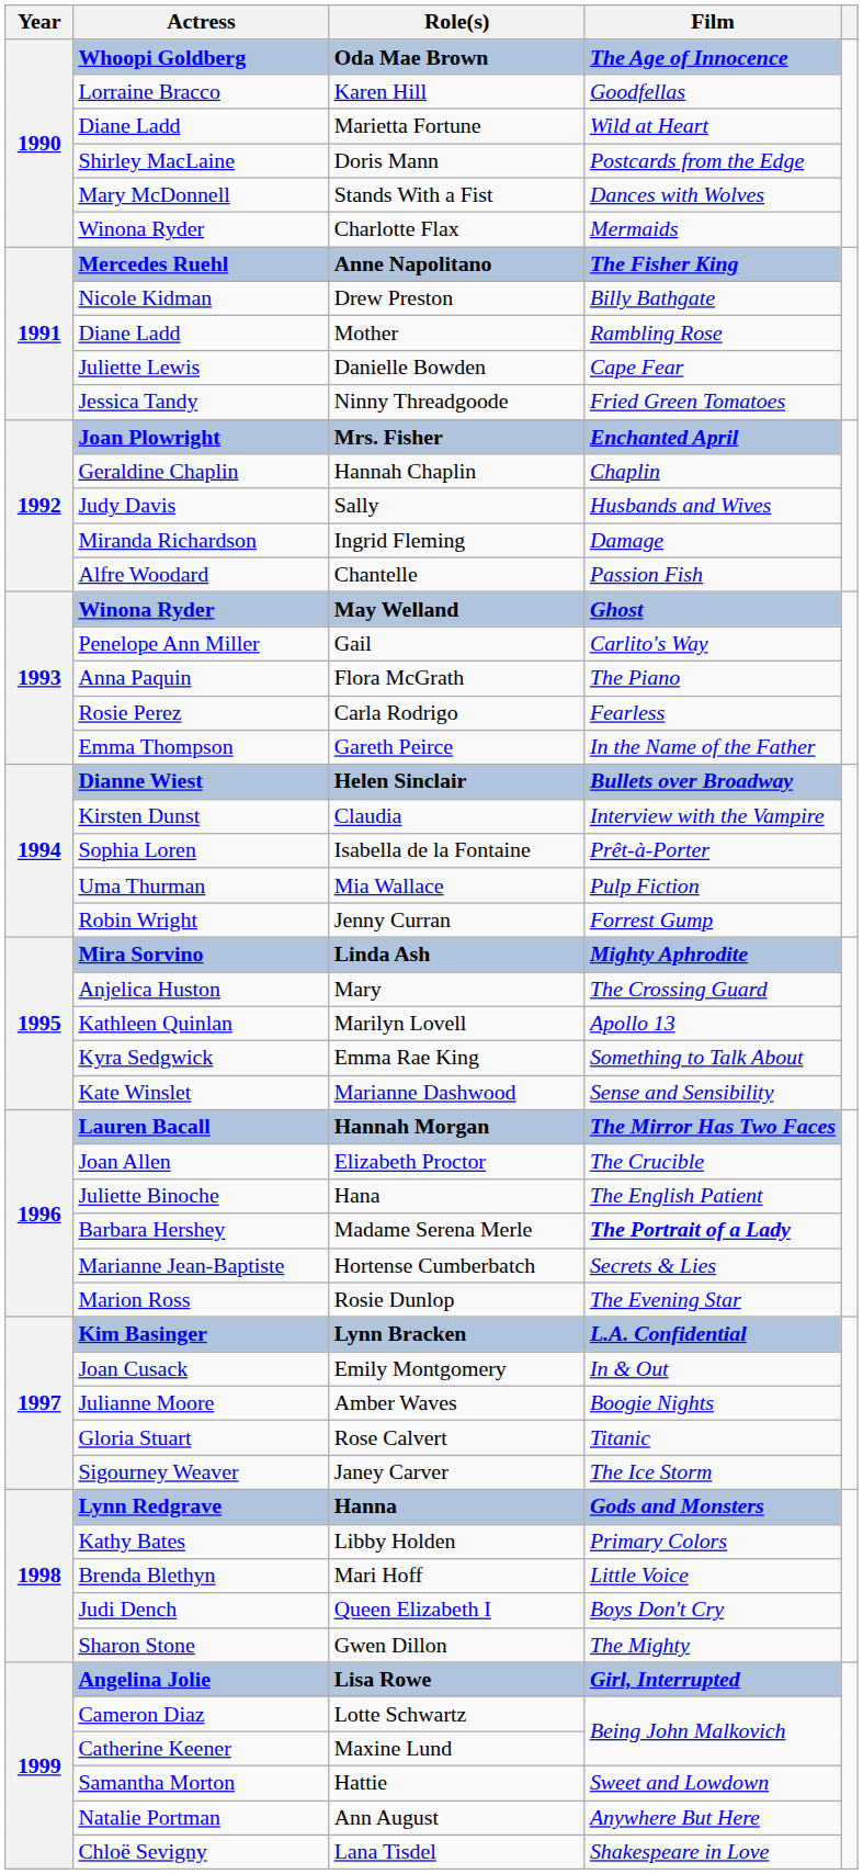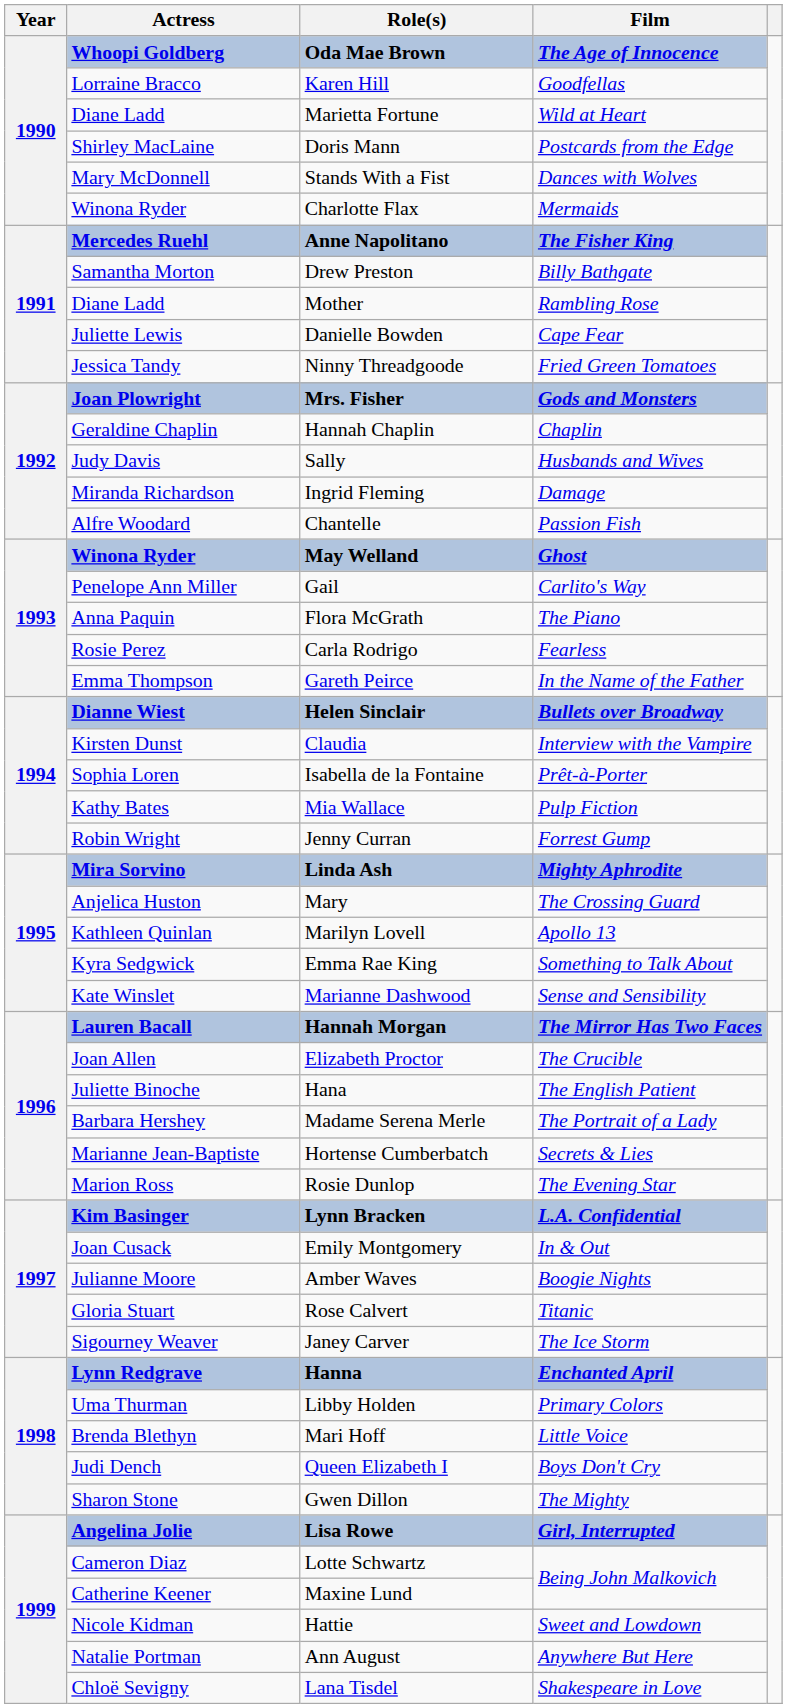 <table class="wikitable sortable">
 <tr>
 <th scope="col" style="width:8%;">Year</th>
 <th scope="col" style="width:30%;">Actress</th>
 <th scope="col" style="width:30%;">Role(s)</th>
 <th scope="col" style="width:30%;">Film</th>
 <th scope="col" style="width:2%;" class="unsortable"></th>
 </tr>
 <tr>
 <th rowspan="6" style="text-align:center;"><a href='#'>1990</a></th>
 <td style="background:#B0C4DE;"><strong><a href='#'>Whoopi Goldberg</a> </strong></td>
 <td style="background:#B0C4DE;"><strong>Oda Mae Brown</strong></td>
 <td style="background:#B0C4DE;"><strong><em><a href='#'>The Age of Innocence</a></em></strong></td>
 <td rowspan=6></td>
 </tr>
 <tr>
 <td><a href='#'>Lorraine Bracco</a></td>
 <td><a href='#'>Karen Hill</a></td>
 <td><em><a href='#'>Goodfellas</a></em></td>
 </tr>
 <tr>
 <td><a href='#'>Diane Ladd</a></td>
 <td>Marietta Fortune</td>
 <td><em><a href='#'>Wild at Heart</a></em></td>
 </tr>
 <tr>
 <td><a href='#'>Shirley MacLaine</a></td>
 <td>Doris Mann</td>
 <td><em><a href='#'>Postcards from the Edge</a></em></td>
 </tr>
 <tr>
 <td><a href='#'>Mary McDonnell</a></td>
 <td>Stands With a Fist</td>
 <td><em><a href='#'>Dances with Wolves</a></em></td>
 </tr>
 <tr>
 <td><a href='#'>Winona Ryder</a></td>
 <td>Charlotte Flax</td>
 <td><em><a href='#'>Mermaids</a></em></td>
 </tr>
 <tr>
 <th rowspan="5" style="text-align:center;"><a href='#'>1991</a></th>
 <td style="background:#B0C4DE;"><strong><a href='#'>Mercedes Ruehl</a> </strong></td>
 <td style="background:#B0C4DE;"><strong>Anne Napolitano</strong></td>
 <td style="background:#B0C4DE;"><strong><em><a href='#'>The Fisher King</a></em></strong></td>
 <td rowspan=5></td>
 </tr>
 <tr>
-<td><a href='#'>Nicole Kidman</a></td>
+<td><a href='#'>Samantha Morton</a></td>
 <td>Drew Preston</td>
 <td><em><a href='#'>Billy Bathgate</a></em></td>
 </tr>
 <tr>
 <td><a href='#'>Diane Ladd</a></td>
 <td>Mother</td>
 <td><em><a href='#'>Rambling Rose</a></em></td>
 </tr>
 <tr>
 <td><a href='#'>Juliette Lewis</a></td>
 <td>Danielle Bowden</td>
 <td><em><a href='#'>Cape Fear</a></em></td>
 </tr>
 <tr>
 <td><a href='#'>Jessica Tandy</a></td>
 <td>Ninny Threadgoode</td>
 <td><em><a href='#'>Fried Green Tomatoes</a></em></td>
 </tr>
 <tr>
 <th rowspan="5" style="text-align:center;"><a href='#'>1992</a></th>
 <td style="background:#B0C4DE;"><strong><a href='#'>Joan Plowright</a> </strong></td>
 <td style="background:#B0C4DE;"><strong>Mrs. Fisher</strong></td>
-<td style="background:#B0C4DE;"><strong><em><a href='#'>Enchanted April</a></em></strong></td>
+<td style="background:#B0C4DE;"><strong><em><a href='#'>Gods and Monsters</a></em></strong></td>
 <td rowspan=5></td>
 </tr>
 <tr>
 <td><a href='#'>Geraldine Chaplin</a></td>
 <td>Hannah Chaplin</td>
 <td><em><a href='#'>Chaplin</a></em></td>
 </tr>
 <tr>
 <td><a href='#'>Judy Davis</a></td>
 <td>Sally</td>
 <td><em><a href='#'>Husbands and Wives</a></em></td>
 </tr>
 <tr>
 <td><a href='#'>Miranda Richardson</a></td>
 <td>Ingrid Fleming</td>
 <td><em><a href='#'>Damage</a></em></td>
 </tr>
 <tr>
 <td><a href='#'>Alfre Woodard</a></td>
 <td>Chantelle</td>
 <td><em><a href='#'>Passion Fish</a></em></td>
 </tr>
 <tr>
 <th rowspan="5" style="text-align:center;"><a href='#'>1993</a></th>
 <td style="background:#B0C4DE;"><strong><a href='#'>Winona Ryder</a> </strong></td>
 <td style="background:#B0C4DE;"><strong>May Welland</strong></td>
 <td style="background:#B0C4DE;"><strong><em><a href='#'>Ghost</a></em></strong></td>
 <td rowspan=5></td>
 </tr>
 <tr>
 <td><a href='#'>Penelope Ann Miller</a></td>
 <td>Gail</td>
 <td><em><a href='#'>Carlito's Way</a></em></td>
 </tr>
 <tr>
 <td><a href='#'>Anna Paquin</a></td>
 <td>Flora McGrath</td>
 <td><em><a href='#'>The Piano</a></em></td>
 </tr>
 <tr>
 <td><a href='#'>Rosie Perez</a></td>
 <td>Carla Rodrigo</td>
 <td><em><a href='#'>Fearless</a></em></td>
 </tr>
 <tr>
 <td><a href='#'>Emma Thompson</a></td>
 <td><a href='#'>Gareth Peirce</a></td>
 <td><em><a href='#'>In the Name of the Father</a></em></td>
 </tr>
 <tr>
 <th rowspan="5" style="text-align:center;"><a href='#'>1994</a></th>
 <td style="background:#B0C4DE;"><strong><a href='#'>Dianne Wiest</a> </strong></td>
 <td style="background:#B0C4DE;"><strong>Helen Sinclair</strong></td>
 <td style="background:#B0C4DE;"><strong><em><a href='#'>Bullets over Broadway</a></em></strong></td>
 <td rowspan=5></td>
 </tr>
 <tr>
 <td><a href='#'>Kirsten Dunst</a></td>
 <td><a href='#'>Claudia</a></td>
 <td><em><a href='#'>Interview with the Vampire</a></em></td>
 </tr>
 <tr>
 <td><a href='#'>Sophia Loren</a></td>
 <td>Isabella de la Fontaine</td>
 <td><em><a href='#'>Prêt-à-Porter</a></em></td>
 </tr>
 <tr>
-<td><a href='#'>Uma Thurman</a></td>
+<td><a href='#'>Kathy Bates</a></td>
 <td><a href='#'>Mia Wallace</a></td>
 <td><em><a href='#'>Pulp Fiction</a></em></td>
 </tr>
 <tr>
 <td><a href='#'>Robin Wright</a></td>
 <td>Jenny Curran</td>
 <td><em><a href='#'>Forrest Gump</a></em></td>
 </tr>
 <tr>
 <th rowspan="5" style="text-align:center;"><a href='#'>1995</a></th>
 <td style="background:#B0C4DE;"><strong><a href='#'>Mira Sorvino</a> </strong></td>
 <td style="background:#B0C4DE;"><strong>Linda Ash</strong></td>
 <td style="background:#B0C4DE;"><strong><em><a href='#'>Mighty Aphrodite</a></em></strong></td>
 <td rowspan=5></td>
 </tr>
 <tr>
 <td><a href='#'>Anjelica Huston</a></td>
 <td>Mary</td>
 <td><em><a href='#'>The Crossing Guard</a></em></td>
 </tr>
 <tr>
 <td><a href='#'>Kathleen Quinlan</a></td>
 <td>Marilyn Lovell</td>
 <td><em><a href='#'>Apollo 13</a></em></td>
 </tr>
 <tr>
 <td><a href='#'>Kyra Sedgwick</a></td>
 <td>Emma Rae King</td>
 <td><em><a href='#'>Something to Talk About</a></em></td>
 </tr>
 <tr>
 <td><a href='#'>Kate Winslet</a></td>
 <td><a href='#'>Marianne Dashwood</a></td>
 <td><em><a href='#'>Sense and Sensibility</a></em></td>
 </tr>
 <tr>
 <th rowspan="6" style="text-align:center;"><a href='#'>1996</a></th>
 <td style="background:#B0C4DE;"><strong><a href='#'>Lauren Bacall</a> </strong></td>
 <td style="background:#B0C4DE;"><strong>Hannah Morgan</strong></td>
 <td style="background:#B0C4DE;"><strong><em><a href='#'>The Mirror Has Two Faces</a></em></strong></td>
 <td rowspan=6></td>
 </tr>
 <tr>
 <td><a href='#'>Joan Allen</a></td>
 <td><a href='#'>Elizabeth Proctor</a></td>
 <td><em><a href='#'>The Crucible</a></em></td>
 </tr>
 <tr>
 <td><a href='#'>Juliette Binoche</a></td>
 <td>Hana</td>
 <td><em><a href='#'>The English Patient</a></em></td>
 </tr>
 <tr>
 <td><a href='#'>Barbara Hershey</a></td>
 <td>Madame Serena Merle</td>
-<td><strong><em><a href='#'>The Portrait of a Lady</a></em></strong></td>
+<td><em><a href='#'>The Portrait of a Lady</a></em></td>
 </tr>
 <tr>
 <td><a href='#'>Marianne Jean-Baptiste</a></td>
 <td>Hortense Cumberbatch</td>
 <td><em><a href='#'>Secrets & Lies</a></em></td>
 </tr>
 <tr>
 <td><a href='#'>Marion Ross</a></td>
 <td>Rosie Dunlop</td>
 <td><em><a href='#'>The Evening Star</a></em></td>
 </tr>
 <tr>
 <th rowspan="5" style="text-align:center;"><a href='#'>1997</a></th>
 <td style="background:#B0C4DE;"><strong><a href='#'>Kim Basinger</a> </strong></td>
 <td style="background:#B0C4DE;"><strong>Lynn Bracken</strong></td>
 <td style="background:#B0C4DE;"><strong><em><a href='#'>L.A. Confidential</a></em></strong></td>
 <td rowspan=5></td>
 </tr>
 <tr>
 <td><a href='#'>Joan Cusack</a></td>
 <td>Emily Montgomery</td>
 <td><em><a href='#'>In & Out</a></em></td>
 </tr>
 <tr>
 <td><a href='#'>Julianne Moore</a></td>
 <td>Amber Waves</td>
 <td><em><a href='#'>Boogie Nights</a></em></td>
 </tr>
 <tr>
 <td><a href='#'>Gloria Stuart</a></td>
 <td>Rose Calvert</td>
 <td><em><a href='#'>Titanic</a></em></td>
 </tr>
 <tr>
 <td><a href='#'>Sigourney Weaver</a></td>
 <td>Janey Carver</td>
 <td><em><a href='#'>The Ice Storm</a></em></td>
 </tr>
 <tr>
 <th rowspan="5" style="text-align:center;"><a href='#'>1998</a></th>
 <td style="background:#B0C4DE;"><strong><a href='#'>Lynn Redgrave</a> </strong></td>
 <td style="background:#B0C4DE;"><strong>Hanna</strong></td>
-<td style="background:#B0C4DE;"><strong><em><a href='#'>Gods and Monsters</a></em></strong></td>
+<td style="background:#B0C4DE;"><strong><em><a href='#'>Enchanted April</a></em></strong></td>
 <td rowspan=5></td>
 </tr>
 <tr>
-<td><a href='#'>Kathy Bates</a></td>
+<td><a href='#'>Uma Thurman</a></td>
 <td>Libby Holden</td>
 <td><em><a href='#'>Primary Colors</a></em></td>
 </tr>
 <tr>
 <td><a href='#'>Brenda Blethyn</a></td>
 <td>Mari Hoff</td>
 <td><em><a href='#'>Little Voice</a></em></td>
 </tr>
 <tr>
 <td><a href='#'>Judi Dench</a></td>
 <td><a href='#'>Queen Elizabeth I</a></td>
 <td><em><a href='#'>Boys Don't Cry</a></em></td>
 </tr>
 <tr>
 <td><a href='#'>Sharon Stone</a></td>
 <td>Gwen Dillon</td>
 <td><em><a href='#'>The Mighty</a></em></td>
 </tr>
 <tr>
 <th rowspan="6" style="text-align:center;"><a href='#'>1999</a></th>
 <td style="background:#B0C4DE;"><strong><a href='#'>Angelina Jolie</a> </strong></td>
 <td style="background:#B0C4DE;"><strong>Lisa Rowe</strong></td>
 <td style="background:#B0C4DE;"><strong><em><a href='#'>Girl, Interrupted</a></em></strong></td>
 <td rowspan=6></td>
 </tr>
 <tr>
 <td><a href='#'>Cameron Diaz</a></td>
 <td>Lotte Schwartz</td>
 <td rowspan=2><em><a href='#'>Being John Malkovich</a></em></td>
 </tr>
 <tr>
 <td><a href='#'>Catherine Keener</a></td>
 <td>Maxine Lund</td>
 </tr>
 <tr>
-<td><a href='#'>Samantha Morton</a></td>
+<td><a href='#'>Nicole Kidman</a></td>
 <td>Hattie</td>
 <td><em><a href='#'>Sweet and Lowdown</a></em></td>
 </tr>
 <tr>
 <td><a href='#'>Natalie Portman</a></td>
 <td>Ann August</td>
 <td><em><a href='#'>Anywhere But Here</a></em></td>
 </tr>
 <tr>
 <td><a href='#'>Chloë Sevigny</a></td>
 <td><a href='#'>Lana Tisdel</a></td>
 <td><em><a href='#'>Shakespeare in Love</a></em></td>
 </tr>
 </table>
